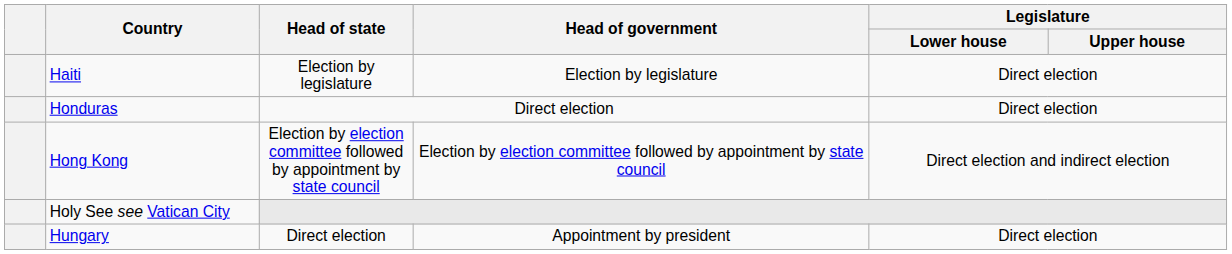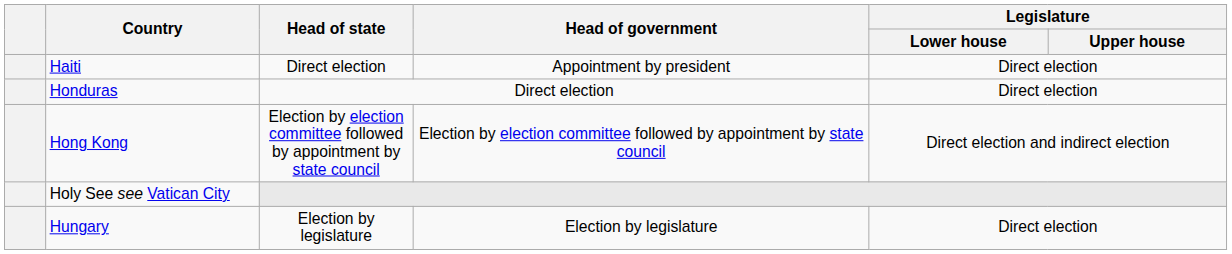 <table class="wikitable" style="text-align:center">
 <tr>
 <th width=35 rowspan=2></th>
 <th width=210 rowspan=2>Country</th>
 <th width=150 rowspan=2>Head of state</th>
 <th rowspan="2">Head of government</th>
 <th colspan=2>Legislature</th>
 </tr>
 <tr>
 <th width=175>Lower house</th>
 <th width=175>Upper house</th>
 </tr>
 <tr>
 <th></th>
 <td style="text-align:left"><a href='#'>Haiti</a></td>
-<td>Election by legislature</td>
-<td>Election by legislature</td>
+<td>Direct election</td>
+<td>Appointment by president</td>
 <td colspan=2>Direct election</td>
 </tr>
 <tr>
 <th></th>
 <td style="text-align:left"><a href='#'>Honduras</a></td>
 <td colspan=2>Direct election</td>
 <td colspan=2>Direct election</td>
 </tr>
 <tr>
 <th></th>
 <td style="text-align:left"><a href='#'>Hong Kong</a></td>
 <td>Election by <a href='#'>election committee</a> followed by appointment by <a href='#'>state council</a></td>
 <td>Election by <a href='#'>election committee</a> followed by appointment by <a href='#'>state council</a></td>
 <td colspan=2>Direct election and indirect election</td>
 </tr>
 <tr>
 <th></th>
 <td style="text-align:left">Holy See <em>see</em> <a href='#'>Vatican City</a></td>
 <td style="background-color: #E9E9E9" colspan="4"></td>
 </tr>
 <tr>
 <th></th>
 <td style="text-align:left"><a href='#'>Hungary</a></td>
-<td>Direct election</td>
-<td>Appointment by president</td>
+<td>Election by legislature</td>
+<td>Election by legislature</td>
 <td colspan=2>Direct election</td>
 </tr>
 </table>
